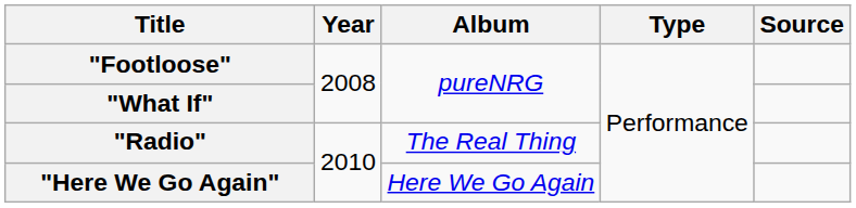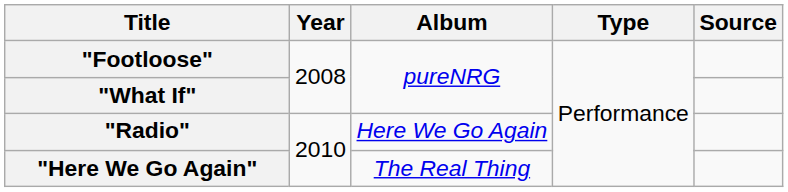 <table class="wikitable plainrowheaders" style="text-align:center;">
 <tr>
 <th scope="col" style="width:12em;">Title</th>
 <th>Year</th>
 <th>Album</th>
 <th>Type</th>
 <th>Source</th>
 </tr>
 <tr>
 <th scope="row">"Footloose"</th>
 <td rowspan="2">2008</td>
 <td rowspan="2"><em><a href='#'>pureNRG</a></em></td>
 <td rowspan="4">Performance</td>
 <td></td>
 </tr>
 <tr>
 <th scope="row">"What If"</th>
 <td></td>
 </tr>
 <tr>
 <th scope="row">"Radio"</th>
 <td rowspan="2">2010</td>
-<td><em><a href='#'>The Real Thing</a></em></td>
+<td><em><a href='#'>Here We Go Again</a></em></td>
 <td></td>
 </tr>
 <tr>
 <th scope="row">"Here We Go Again"</th>
-<td><em><a href='#'>Here We Go Again</a></em></td>
+<td><em><a href='#'>The Real Thing</a></em></td>
 <td></td>
 </tr>
 </table>
